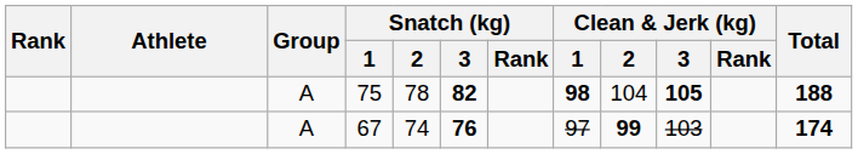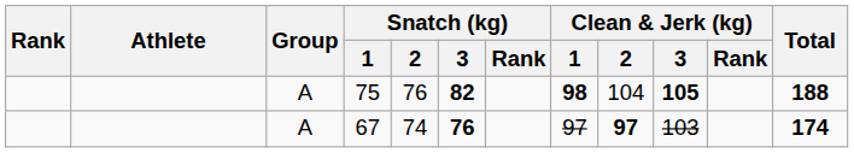 <table class = "wikitable" style="text-align:center;">
 <tr>
 <th rowspan=2 width=40>Rank</th>
 <th rowspan=2 width=250>Athlete</th>
 <th rowspan=2 width=50>Group</th>
 <th colspan=4>Snatch (kg)</th>
 <th colspan=4>Clean & Jerk (kg)</th>
 <th rowspan=2 width=60>Total</th>
 </tr>
 <tr>
 <th width=40>1</th>
 <th width=40>2</th>
 <th width=40>3</th>
 <th width=40>Rank</th>
 <th width=40>1</th>
 <th width=40>2</th>
 <th width=40>3</th>
 <th width=40>Rank</th>
 </tr>
 <tr>
 <td></td>
 <td align=left></td>
 <td>A</td>
 <td>75</td>
-<td>78</td>
+<td>76</td>
 <td><strong>82</strong></td>
 <td></td>
 <td><strong>98</strong></td>
 <td>104</td>
 <td><strong>105</strong></td>
 <td></td>
 <td><strong>188</strong></td>
 </tr>
 <tr>
 <td></td>
 <td align=left></td>
 <td>A</td>
 <td>67</td>
 <td>74</td>
 <td><strong>76</strong></td>
 <td></td>
 <td><s>97</s></td>
-<td><strong>99</strong></td>
+<td><strong>97</strong></td>
 <td><s>103</s></td>
 <td></td>
 <td><strong>174</strong></td>
 </tr>
 </table>
